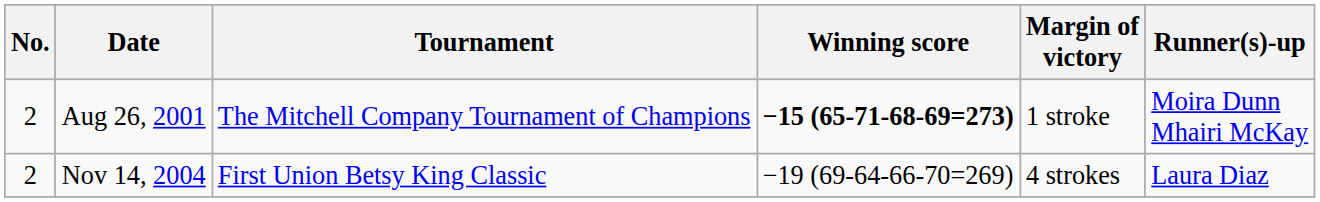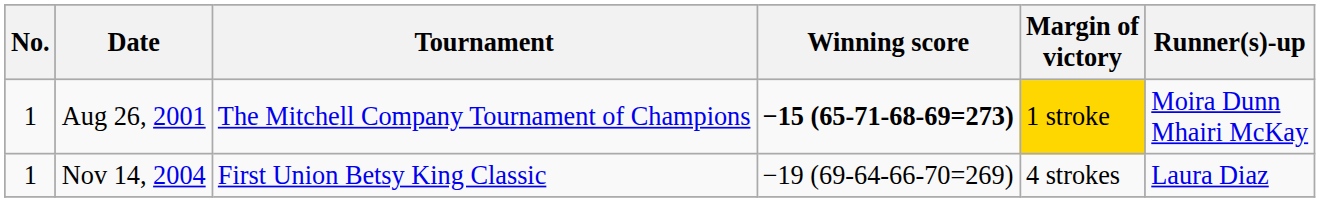 <table class="wikitable" style="font-size:95%;">
 <tr>
 <th>No.</th>
 <th>Date</th>
 <th>Tournament</th>
 <th>Winning score</th>
 <th>Margin of<br>victory</th>
 <th>Runner(s)-up</th>
 </tr>
 <tr>
-<td align=center>2</td>
+<td align=center>1</td>
 <td>Aug 26, <a href='#'>2001</a></td>
 <td><a href='#'>The Mitchell Company Tournament of Champions</a></td>
 <td><strong>−15 (65-71-68-69=273)</strong></td>
-<td>1 stroke</td>
+<td style="background: gold;">1 stroke</td>
 <td> <a href='#'>Moira Dunn</a><br> <a href='#'>Mhairi McKay</a></td>
 </tr>
 <tr>
-<td align=center>2</td>
+<td align=center>1</td>
 <td>Nov 14, <a href='#'>2004</a></td>
 <td><a href='#'>First Union Betsy King Classic</a></td>
 <td>−19 (69-64-66-70=269)</td>
 <td>4 strokes</td>
 <td> <a href='#'>Laura Diaz</a></td>
 </tr>
 </table>
